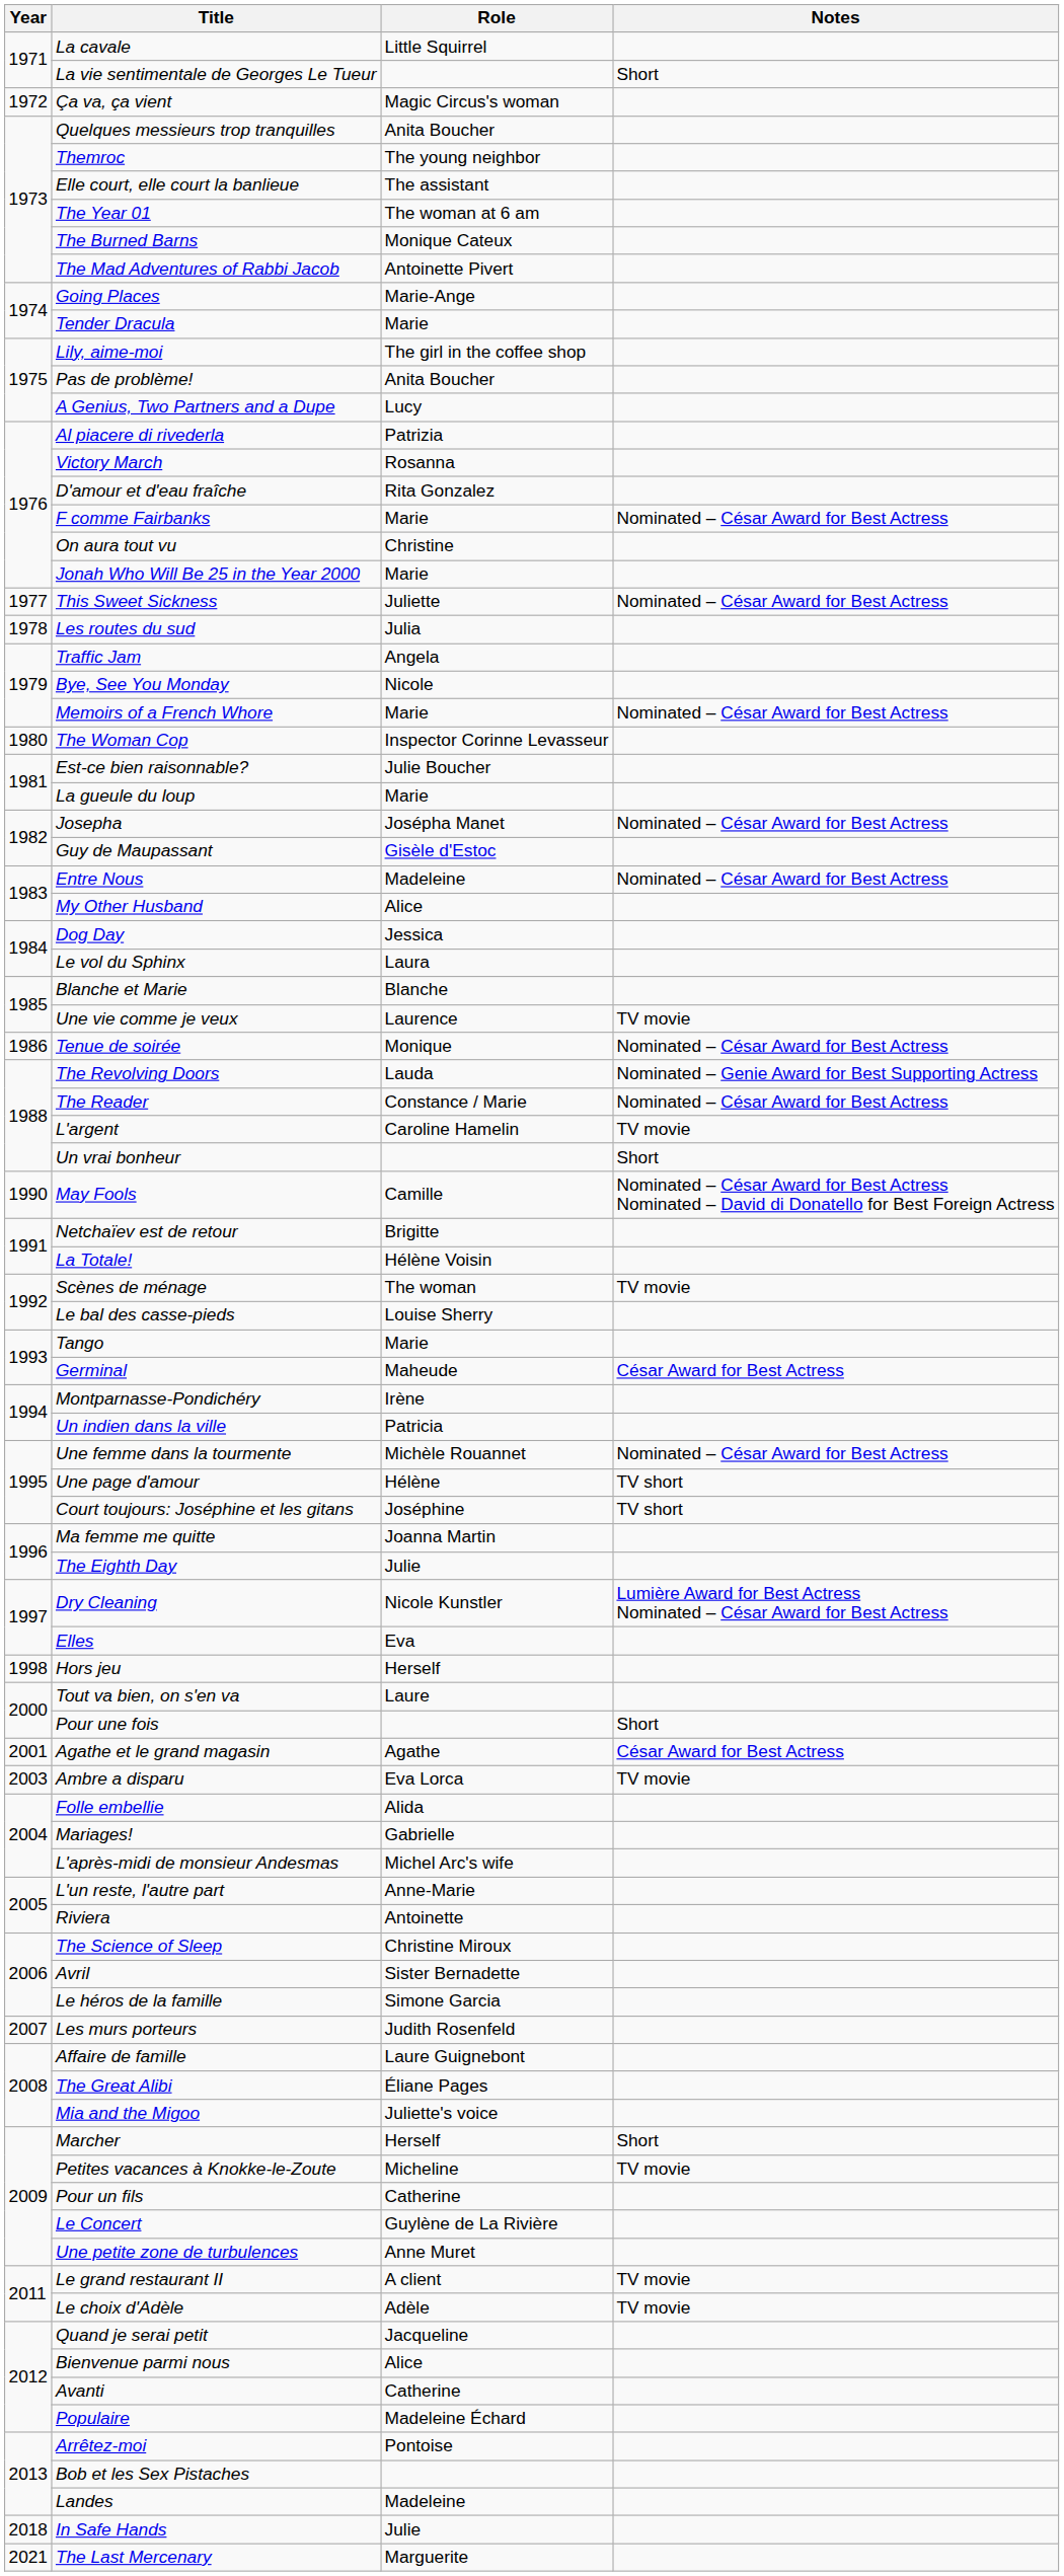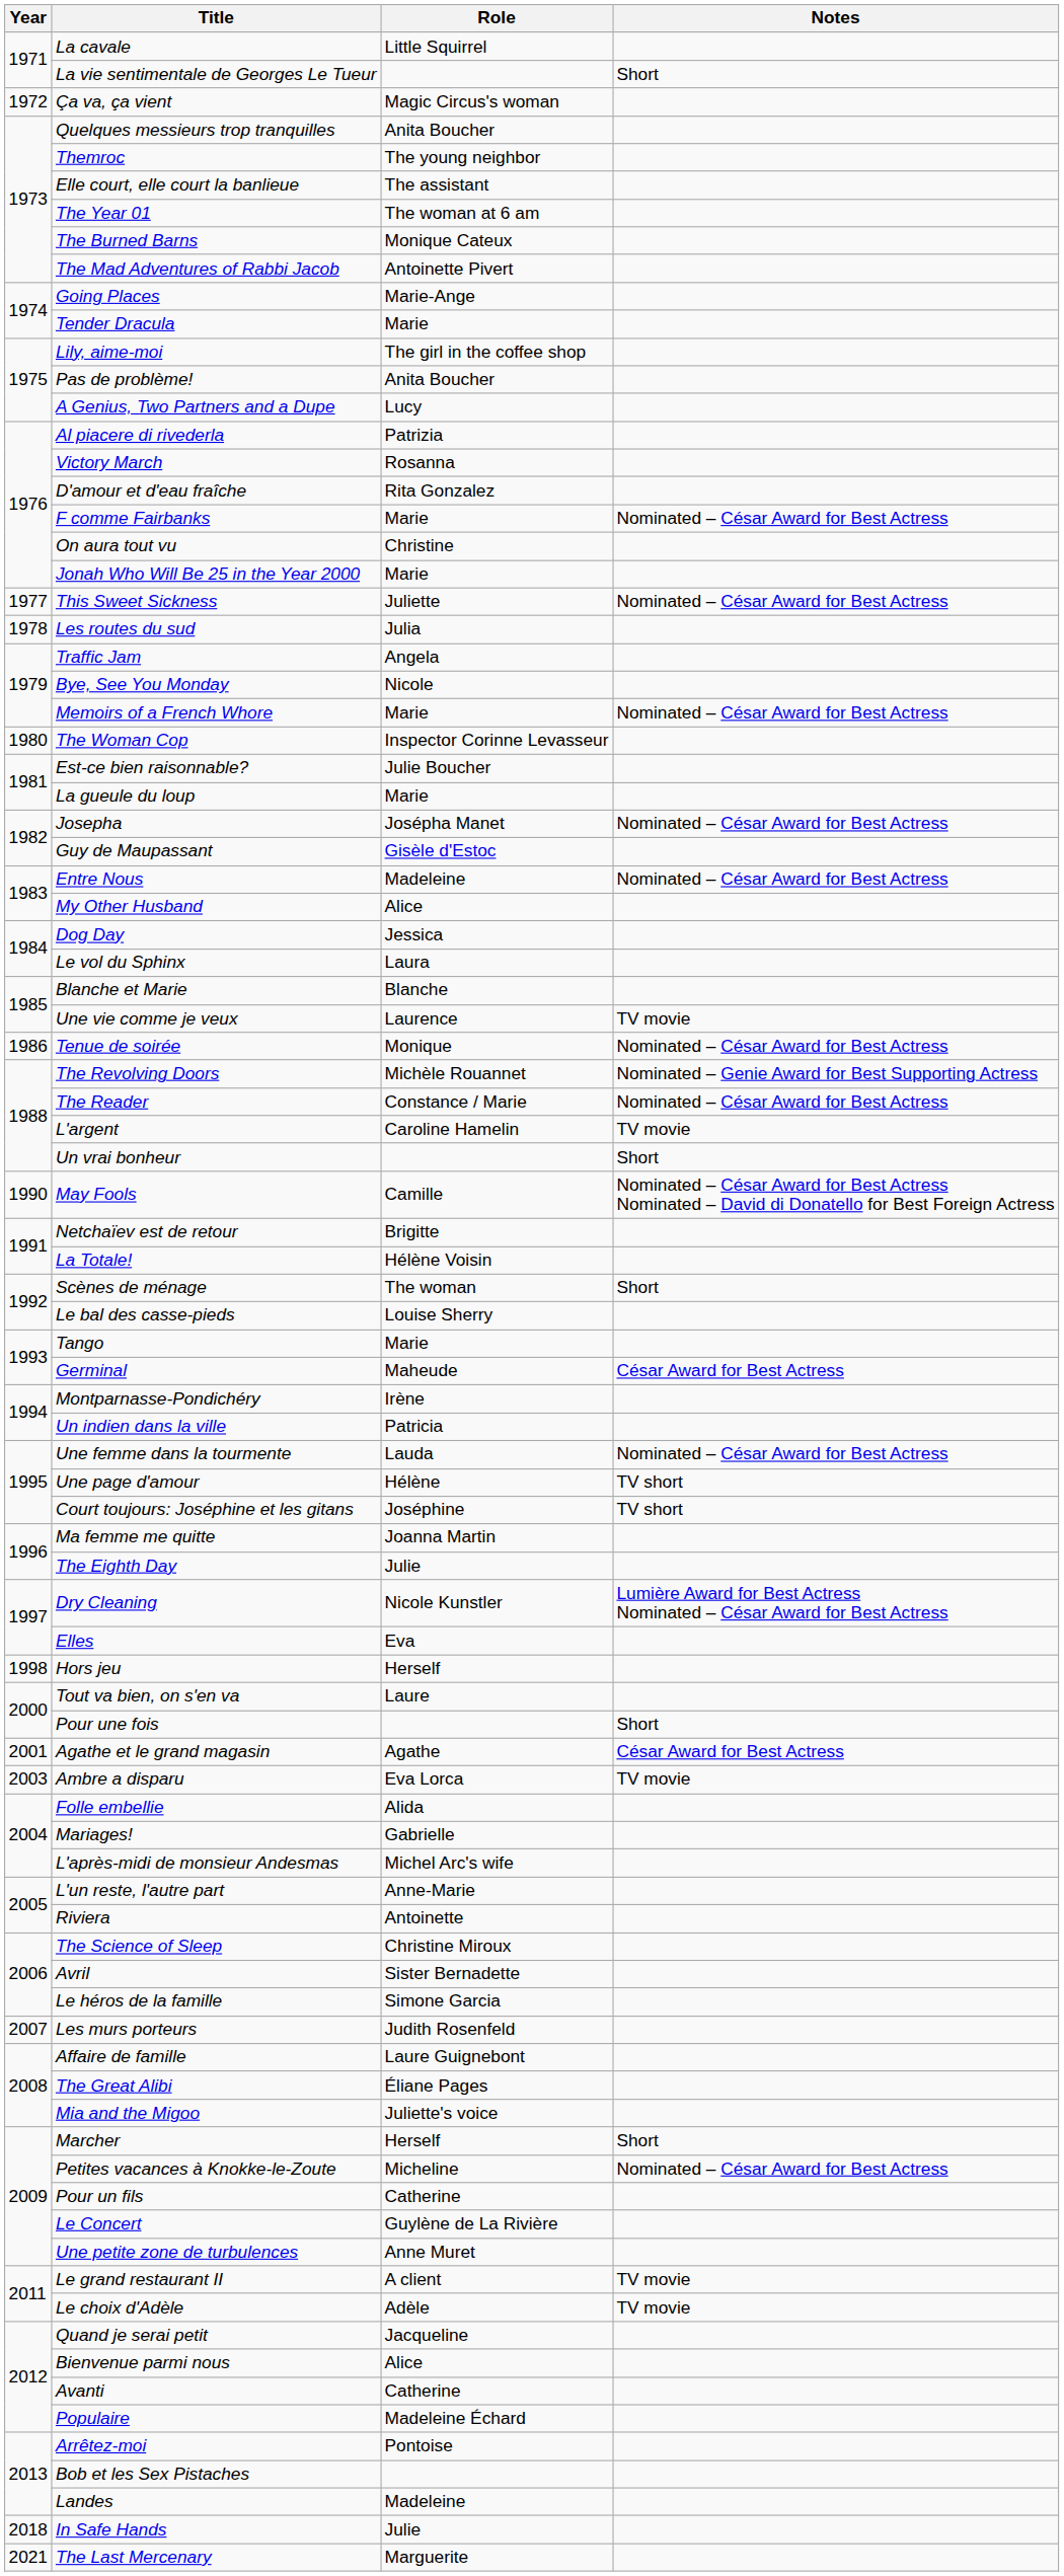 <table class="wikitable sortable">
 <tr>
 <th>Year</th>
 <th>Title</th>
 <th>Role</th>
 <th class="unsortable">Notes</th>
 </tr>
 <tr>
 <td rowspan=2>1971</td>
 <td><em>La cavale</em></td>
 <td>Little Squirrel</td>
 <td></td>
 </tr>
 <tr>
 <td><em>La vie sentimentale de Georges Le Tueur</em></td>
 <td></td>
 <td>Short</td>
 </tr>
 <tr>
 <td rowspan=1>1972</td>
 <td><em>Ça va, ça vient</em></td>
 <td>Magic Circus's woman</td>
 <td></td>
 </tr>
 <tr>
 <td rowspan=6>1973</td>
 <td><em>Quelques messieurs trop tranquilles</em></td>
 <td>Anita Boucher</td>
 <td></td>
 </tr>
 <tr>
 <td><em><a href='#'>Themroc</a></em></td>
 <td>The young neighbor</td>
 <td></td>
 </tr>
 <tr>
 <td><em>Elle court, elle court la banlieue</em></td>
 <td>The assistant</td>
 <td></td>
 </tr>
 <tr>
 <td><em><a href='#'>The Year 01</a></em></td>
 <td>The woman at 6 am</td>
 <td></td>
 </tr>
 <tr>
 <td><em><a href='#'>The Burned Barns</a></em></td>
 <td>Monique Cateux</td>
 <td></td>
 </tr>
 <tr>
 <td><em><a href='#'>The Mad Adventures of Rabbi Jacob</a></em></td>
 <td>Antoinette Pivert</td>
 <td></td>
 </tr>
 <tr>
 <td rowspan=2>1974</td>
 <td><em><a href='#'>Going Places</a></em></td>
 <td>Marie-Ange</td>
 <td></td>
 </tr>
 <tr>
 <td><em><a href='#'>Tender Dracula</a></em></td>
 <td>Marie</td>
 <td></td>
 </tr>
 <tr>
 <td rowspan=3>1975</td>
 <td><em><a href='#'>Lily, aime-moi</a></em></td>
 <td>The girl in the coffee shop</td>
 <td></td>
 </tr>
 <tr>
 <td><em>Pas de problème!</em></td>
 <td>Anita Boucher</td>
 <td></td>
 </tr>
 <tr>
 <td><em><a href='#'>A Genius, Two Partners and a Dupe</a></em></td>
 <td>Lucy</td>
 <td></td>
 </tr>
 <tr>
 <td rowspan=6>1976</td>
 <td><em><a href='#'>Al piacere di rivederla</a></em></td>
 <td>Patrizia</td>
 <td></td>
 </tr>
 <tr>
 <td><em><a href='#'>Victory March</a></em></td>
 <td>Rosanna</td>
 <td></td>
 </tr>
 <tr>
 <td><em>D'amour et d'eau fraîche</em></td>
 <td>Rita Gonzalez</td>
 <td></td>
 </tr>
 <tr>
 <td><em><a href='#'>F comme Fairbanks</a></em></td>
 <td>Marie</td>
 <td>Nominated – <a href='#'>César Award for Best Actress</a></td>
 </tr>
 <tr>
 <td><em>On aura tout vu</em></td>
 <td>Christine</td>
 <td></td>
 </tr>
 <tr>
 <td><em><a href='#'>Jonah Who Will Be 25 in the Year 2000</a></em></td>
 <td>Marie</td>
 <td></td>
 </tr>
 <tr>
 <td rowspan=1>1977</td>
 <td><em><a href='#'>This Sweet Sickness</a></em></td>
 <td>Juliette</td>
 <td>Nominated – <a href='#'>César Award for Best Actress</a></td>
 </tr>
 <tr>
 <td rowspan=1>1978</td>
 <td><em><a href='#'>Les routes du sud</a></em></td>
 <td>Julia</td>
 <td></td>
 </tr>
 <tr>
 <td rowspan=3>1979</td>
 <td><em><a href='#'>Traffic Jam</a></em></td>
 <td>Angela</td>
 <td></td>
 </tr>
 <tr>
 <td><em><a href='#'>Bye, See You Monday</a></em></td>
 <td>Nicole</td>
 <td></td>
 </tr>
 <tr>
 <td><em><a href='#'>Memoirs of a French Whore</a></em></td>
 <td>Marie</td>
 <td>Nominated – <a href='#'>César Award for Best Actress</a></td>
 </tr>
 <tr>
 <td rowspan=1>1980</td>
 <td><em><a href='#'>The Woman Cop</a></em></td>
 <td>Inspector Corinne Levasseur</td>
 <td></td>
 </tr>
 <tr>
 <td rowspan=2>1981</td>
 <td><em>Est-ce bien raisonnable?</em></td>
 <td>Julie Boucher</td>
 <td></td>
 </tr>
 <tr>
 <td><em>La gueule du loup</em></td>
 <td>Marie</td>
 <td></td>
 </tr>
 <tr>
 <td rowspan=2>1982</td>
 <td><em>Josepha</em></td>
 <td>Josépha Manet</td>
 <td>Nominated – <a href='#'>César Award for Best Actress</a></td>
 </tr>
 <tr>
 <td><em>Guy de Maupassant</em></td>
 <td><a href='#'>Gisèle d'Estoc</a></td>
 <td></td>
 </tr>
 <tr>
 <td rowspan=2>1983</td>
 <td><em><a href='#'>Entre Nous</a></em></td>
 <td>Madeleine</td>
 <td>Nominated – <a href='#'>César Award for Best Actress</a></td>
 </tr>
 <tr>
 <td><em><a href='#'>My Other Husband</a></em></td>
 <td>Alice</td>
 <td></td>
 </tr>
 <tr>
 <td rowspan=2>1984</td>
 <td><em><a href='#'>Dog Day</a></em></td>
 <td>Jessica</td>
 <td></td>
 </tr>
 <tr>
 <td><em>Le vol du Sphinx</em></td>
 <td>Laura</td>
 <td></td>
 </tr>
 <tr>
 <td rowspan=2>1985</td>
 <td><em>Blanche et Marie</em></td>
 <td>Blanche</td>
 <td></td>
 </tr>
 <tr>
 <td><em>Une vie comme je veux</em></td>
 <td>Laurence</td>
 <td>TV movie</td>
 </tr>
 <tr>
 <td rowspan=1>1986</td>
 <td><em><a href='#'>Tenue de soirée</a></em></td>
 <td>Monique</td>
 <td>Nominated – <a href='#'>César Award for Best Actress</a></td>
 </tr>
 <tr>
 <td rowspan=4>1988</td>
 <td><em><a href='#'>The Revolving Doors</a></em></td>
-<td>Lauda</td>
+<td>Michèle Rouannet</td>
 <td>Nominated – <a href='#'>Genie Award for Best Supporting Actress</a></td>
 </tr>
 <tr>
 <td><em><a href='#'>The Reader</a></em></td>
 <td>Constance / Marie</td>
 <td>Nominated – <a href='#'>César Award for Best Actress</a></td>
 </tr>
 <tr>
 <td><em>L'argent</em></td>
 <td>Caroline Hamelin</td>
 <td>TV movie</td>
 </tr>
 <tr>
 <td><em>Un vrai bonheur</em></td>
 <td></td>
 <td>Short</td>
 </tr>
 <tr>
 <td rowspan=1>1990</td>
 <td><em><a href='#'>May Fools</a></em></td>
 <td>Camille</td>
 <td>Nominated – <a href='#'>César Award for Best Actress</a><br>Nominated – <a href='#'>David di Donatello</a> for Best Foreign Actress</td>
 </tr>
 <tr>
 <td rowspan=2>1991</td>
 <td><em>Netchaïev est de retour</em></td>
 <td>Brigitte</td>
 <td></td>
 </tr>
 <tr>
 <td><em><a href='#'>La Totale!</a></em></td>
 <td>Hélène Voisin</td>
 <td></td>
 </tr>
 <tr>
 <td rowspan=2>1992</td>
 <td><em>Scènes de ménage</em></td>
 <td>The woman</td>
-<td>TV movie</td>
+<td>Short</td>
 </tr>
 <tr>
 <td><em>Le bal des casse-pieds</em></td>
 <td>Louise Sherry</td>
 <td></td>
 </tr>
 <tr>
 <td rowspan=2>1993</td>
 <td><em>Tango</em></td>
 <td>Marie</td>
 <td></td>
 </tr>
 <tr>
 <td><em><a href='#'>Germinal</a></em></td>
 <td>Maheude</td>
 <td><a href='#'>César Award for Best Actress</a></td>
 </tr>
 <tr>
 <td rowspan=2>1994</td>
 <td><em>Montparnasse-Pondichéry</em></td>
 <td>Irène</td>
 <td></td>
 </tr>
 <tr>
 <td><em><a href='#'>Un indien dans la ville</a></em></td>
 <td>Patricia</td>
 <td></td>
 </tr>
 <tr>
 <td rowspan=3>1995</td>
 <td><em>Une femme dans la tourmente</em></td>
-<td>Michèle Rouannet</td>
+<td>Lauda</td>
 <td>Nominated – <a href='#'>César Award for Best Actress</a></td>
 </tr>
 <tr>
 <td><em>Une page d'amour</em></td>
 <td>Hélène</td>
 <td>TV short</td>
 </tr>
 <tr>
 <td><em>Court toujours: Joséphine et les gitans</em></td>
 <td>Joséphine</td>
 <td>TV short</td>
 </tr>
 <tr>
 <td rowspan=2>1996</td>
 <td><em>Ma femme me quitte</em></td>
 <td>Joanna Martin</td>
 <td></td>
 </tr>
 <tr>
 <td><em><a href='#'>The Eighth Day</a></em></td>
 <td>Julie</td>
 <td></td>
 </tr>
 <tr>
 <td rowspan=2>1997</td>
 <td><em><a href='#'>Dry Cleaning</a></em></td>
 <td>Nicole Kunstler</td>
 <td><a href='#'>Lumière Award for Best Actress</a><br>Nominated – <a href='#'>César Award for Best Actress</a></td>
 </tr>
 <tr>
 <td><em><a href='#'>Elles</a></em></td>
 <td>Eva</td>
 <td></td>
 </tr>
 <tr>
 <td rowspan=1>1998</td>
 <td><em>Hors jeu</em></td>
 <td>Herself</td>
 <td></td>
 </tr>
 <tr>
 <td rowspan=2>2000</td>
 <td><em>Tout va bien, on s'en va</em></td>
 <td>Laure</td>
 <td></td>
 </tr>
 <tr>
 <td><em>Pour une fois</em></td>
 <td></td>
 <td>Short</td>
 </tr>
 <tr>
 <td rowspan=1>2001</td>
 <td><em>Agathe et le grand magasin</em></td>
 <td>Agathe</td>
 <td><a href='#'>César Award for Best Actress</a></td>
 </tr>
 <tr>
 <td rowspan=1>2003</td>
 <td><em>Ambre a disparu</em></td>
 <td>Eva Lorca</td>
 <td>TV movie</td>
 </tr>
 <tr>
 <td rowspan=3>2004</td>
 <td><em><a href='#'>Folle embellie</a></em></td>
 <td>Alida</td>
 <td></td>
 </tr>
 <tr>
 <td><em>Mariages!</em></td>
 <td>Gabrielle</td>
 <td></td>
 </tr>
 <tr>
 <td><em>L'après-midi de monsieur Andesmas</em></td>
 <td>Michel Arc's wife</td>
 <td></td>
 </tr>
 <tr>
 <td rowspan=2>2005</td>
 <td><em>L'un reste, l'autre part</em></td>
 <td>Anne-Marie</td>
 <td></td>
 </tr>
 <tr>
 <td><em>Riviera</em></td>
 <td>Antoinette</td>
 <td></td>
 </tr>
 <tr>
 <td rowspan=3>2006</td>
 <td><em><a href='#'>The Science of Sleep</a></em></td>
 <td>Christine Miroux</td>
 <td></td>
 </tr>
 <tr>
 <td><em>Avril</em></td>
 <td>Sister Bernadette</td>
 <td></td>
 </tr>
 <tr>
 <td><em>Le héros de la famille</em></td>
 <td>Simone Garcia</td>
 <td></td>
 </tr>
 <tr>
 <td rowspan=1>2007</td>
 <td><em>Les murs porteurs</em></td>
 <td>Judith Rosenfeld</td>
 <td></td>
 </tr>
 <tr>
 <td rowspan=3>2008</td>
 <td><em>Affaire de famille</em></td>
 <td>Laure Guignebont</td>
 <td></td>
 </tr>
 <tr>
 <td><em><a href='#'>The Great Alibi</a></em></td>
 <td>Éliane Pages</td>
 <td></td>
 </tr>
 <tr>
 <td><em><a href='#'>Mia and the Migoo</a></em></td>
 <td>Juliette's voice</td>
 <td></td>
 </tr>
 <tr>
 <td rowspan=5>2009</td>
 <td><em>Marcher</em></td>
 <td>Herself</td>
 <td>Short</td>
 </tr>
 <tr>
 <td><em>Petites vacances à Knokke-le-Zoute</em></td>
 <td>Micheline</td>
-<td>TV movie</td>
+<td>Nominated – <a href='#'>César Award for Best Actress</a></td>
 </tr>
 <tr>
 <td><em>Pour un fils</em></td>
 <td>Catherine</td>
 <td></td>
 </tr>
 <tr>
 <td><em><a href='#'>Le Concert</a></em></td>
 <td>Guylène de La Rivière</td>
 <td></td>
 </tr>
 <tr>
 <td><em><a href='#'>Une petite zone de turbulences</a></em></td>
 <td>Anne Muret</td>
 <td></td>
 </tr>
 <tr>
 <td rowspan=2>2011</td>
 <td><em>Le grand restaurant II</em></td>
 <td>A client</td>
 <td>TV movie</td>
 </tr>
 <tr>
 <td><em>Le choix d'Adèle</em></td>
 <td>Adèle</td>
 <td>TV movie</td>
 </tr>
 <tr>
 <td rowspan=4>2012</td>
 <td><em>Quand je serai petit</em></td>
 <td>Jacqueline</td>
 <td></td>
 </tr>
 <tr>
 <td><em>Bienvenue parmi nous</em></td>
 <td>Alice</td>
 <td></td>
 </tr>
 <tr>
 <td><em>Avanti</em></td>
 <td>Catherine</td>
 <td></td>
 </tr>
 <tr>
 <td><em><a href='#'>Populaire</a></em></td>
 <td>Madeleine Échard</td>
 <td></td>
 </tr>
 <tr>
 <td rowspan=3>2013</td>
 <td><em><a href='#'>Arrêtez-moi</a></em></td>
 <td>Pontoise</td>
 <td></td>
 </tr>
 <tr>
 <td><em>Bob et les Sex Pistaches</em></td>
 <td></td>
 <td></td>
 </tr>
 <tr>
 <td><em>Landes</em></td>
 <td>Madeleine</td>
 <td></td>
 </tr>
 <tr>
 <td>2018</td>
 <td><em><a href='#'>In Safe Hands</a></em></td>
 <td>Julie</td>
 <td></td>
 </tr>
 <tr>
 <td>2021</td>
 <td><em><a href='#'>The Last Mercenary</a></em></td>
 <td>Marguerite</td>
 <td></td>
 </tr>
 </table>
